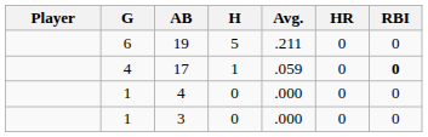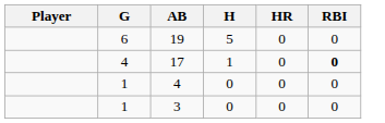 <table class="wikitable sortable">
 <tr>
 <th bgcolor="#DDDDFF" width="16%">Player</th>
 <th bgcolor="#DDDDFF" width="9%">G</th>
 <th bgcolor="#DDDDFF" width="9%">AB</th>
 <th bgcolor="#DDDDFF" width="9%">H</th>
-<th bgcolor="#DDDDFF" width="9%">Avg.</th>
 <th bgcolor="#DDDDFF" width="9%">HR</th>
 <th bgcolor="#DDDDFF" width="9%">RBI</th>
 </tr>
 <tr align="center">
 <td></td>
 <td>6</td>
 <td>19</td>
 <td>5</td>
-<td>.211</td>
 <td>0</td>
 <td>0</td>
 </tr>
 <tr align="center">
 <td></td>
 <td>4</td>
 <td>17</td>
 <td>1</td>
-<td>.059</td>
 <td>0</td>
 <td><strong>0</strong></td>
 </tr>
 <tr align="center">
 <td></td>
 <td>1</td>
 <td>4</td>
 <td>0</td>
-<td>.000</td>
 <td>0</td>
 <td>0</td>
 </tr>
 <tr align="center">
 <td></td>
 <td>1</td>
 <td>3</td>
 <td>0</td>
-<td>.000</td>
 <td>0</td>
 <td>0</td>
 </tr>
 </table>
